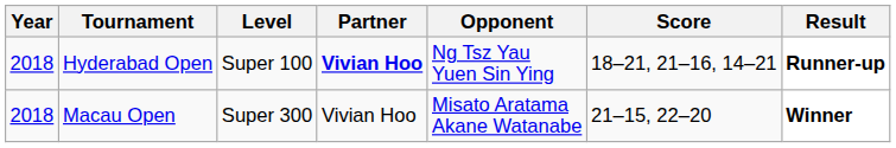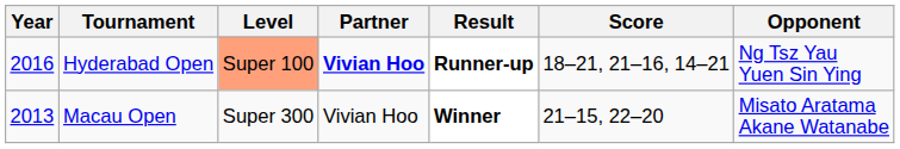 <table class="sortable wikitable" style="font-size: 90%;">
 <tr>
 <th>Year</th>
 <th>Tournament</th>
 <th>Level</th>
 <th>Partner</th>
+<th>Result</th>
+<th>Score</th>
 <th>Opponent</th>
-<th>Score</th>
-<th>Result</th>
 </tr>
 <tr>
-<td align="center"><a href='#'>2018</a></td>
+<td align="center"><a href='#'>2016</a></td>
 <td align="left"><a href='#'>Hyderabad Open</a></td>
-<td align="left">Super 100</td>
+<td align="left" style="background: lightsalmon;">Super 100</td>
 <td align="left"><strong> <a href='#'>Vivian Hoo</a></strong></td>
+<td style="text-align:left; background:white"> <strong>Runner-up</strong></td>
+<td align="left">18–21, 21–16, 14–21</td>
 <td align="left"> <a href='#'>Ng Tsz Yau</a><br> <a href='#'>Yuen Sin Ying</a></td>
-<td align="left">18–21, 21–16, 14–21</td>
-<td style="text-align:left; background:white"> <strong>Runner-up</strong></td>
 </tr>
 <tr>
-<td align="center"><a href='#'>2018</a></td>
+<td align="center"><a href='#'>2013</a></td>
 <td align="left"><a href='#'>Macau Open</a></td>
 <td align="left">Super 300</td>
 <td align="left"> Vivian Hoo</td>
+<td style="text-align:left; background:white"> <strong>Winner</strong></td>
+<td align="left">21–15, 22–20</td>
 <td align="left"> <a href='#'>Misato Aratama</a><br> <a href='#'>Akane Watanabe</a></td>
-<td align="left">21–15, 22–20</td>
-<td style="text-align:left; background:white"> <strong>Winner</strong></td>
 </tr>
 </table>
